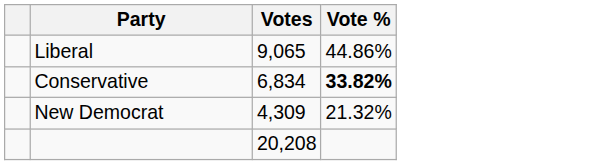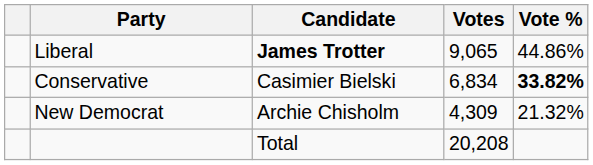 <table class="wikitable">
 <tr>
 <th></th>
 <th scope="col" width="175">Party</th>
+<th scope="col" width="150">Candidate</th>
 <th>Votes</th>
 <th>Vote %</th>
 </tr>
 <tr |>
 <td>   </td>
 <td>Liberal</td>
+<td><strong>James Trotter</strong></td>
 <td>9,065</td>
 <td>44.86%</td>
 </tr>
 <tr |>
 <td>   </td>
 <td>Conservative</td>
+<td>Casimier Bielski</td>
 <td>6,834</td>
 <td><strong>33.82%</strong></td>
 </tr>
 <tr |>
 <td>   </td>
 <td>New Democrat</td>
+<td>Archie Chisholm</td>
 <td>4,309</td>
 <td>21.32%</td>
 </tr>
 <tr |>
 <td></td>
 <td></td>
+<td>Total</td>
 <td>20,208</td>
 <td></td>
 </tr>
 </table>
